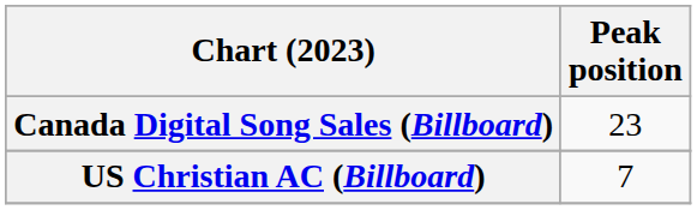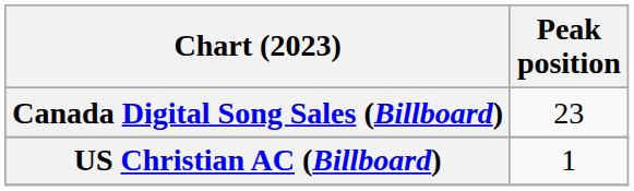 <table class="wikitable sortable plainrowheaders" style="text-align:center">
 <tr>
 <th scope="col">Chart (2023)</th>
 <th scope="col">Peak<br>position</th>
 </tr>
 <tr>
 <th scope="row">Canada <a href='#'>Digital Song Sales</a> (<em><a href='#'>Billboard</a></em>)</th>
 <td>23</td>
 </tr>
 <tr>
 </tr>
 <tr>
 </tr>
 <tr>
 </tr>
 <tr>
 </tr>
 <tr>
 </tr>
 <tr>
 <th scope="row">US <a href='#'>Christian AC</a> (<em><a href='#'>Billboard</a></em>)</th>
-<td>7</td>
+<td>1</td>
 </tr>
 <tr>
 </tr>
 </table>
